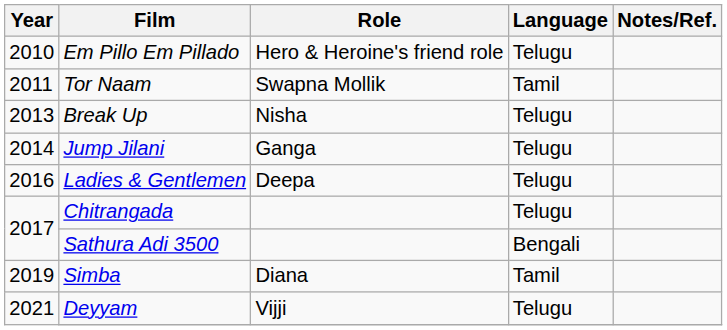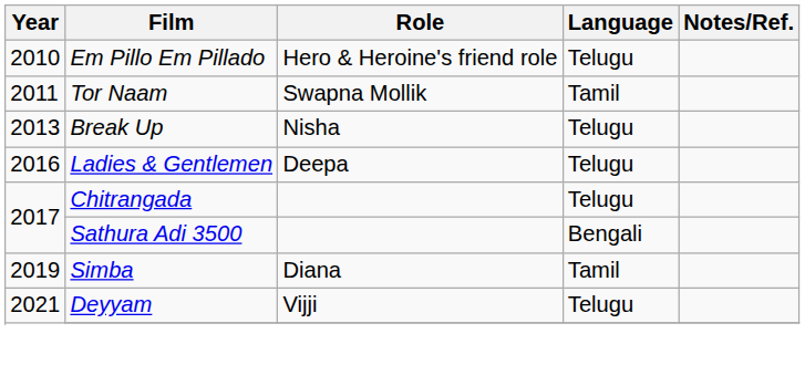 <table class="wikitable">
 <tr>
 <th>Year</th>
 <th>Film</th>
 <th>Role</th>
 <th>Language</th>
 <th>Notes/Ref.</th>
 </tr>
 <tr>
 <td>2010</td>
 <td><em>Em Pillo Em Pillado</em></td>
 <td>Hero & Heroine's friend role</td>
 <td>Telugu</td>
 <td></td>
 </tr>
 <tr>
 <td rowspan="1">2011</td>
 <td><em>Tor Naam</em></td>
 <td>Swapna Mollik</td>
 <td>Tamil</td>
 <td></td>
 </tr>
 <tr>
 <td rowspan="1">2013</td>
 <td><em>Break Up</em></td>
 <td>Nisha</td>
-<td>Telugu</td>
-<td></td>
-</tr>
-<tr>
-<td rowspan="1">2014</td>
-<td><em><a href='#'>Jump Jilani</a></em></td>
-<td>Ganga</td>
 <td>Telugu</td>
 <td></td>
 </tr>
 <tr>
 <td rowspan="1">2016</td>
 <td><em><a href='#'>Ladies & Gentlemen</a></em></td>
 <td>Deepa</td>
 <td>Telugu</td>
 <td></td>
 </tr>
 <tr>
 <td rowspan="2">2017</td>
 <td><em><a href='#'>Chitrangada</a></em></td>
 <td></td>
 <td>Telugu</td>
 <td></td>
 </tr>
 <tr>
 <td><em><a href='#'>Sathura Adi 3500</a></em></td>
 <td></td>
 <td>Bengali</td>
 <td></td>
 </tr>
 <tr>
 <td rowspan="1">2019</td>
 <td><em><a href='#'>Simba</a></em></td>
 <td>Diana</td>
 <td>Tamil</td>
 <td></td>
 </tr>
 <tr>
 <td rowspan="2">2021</td>
 <td><em><a href='#'>Deyyam</a></em></td>
 <td>Vijji</td>
 <td>Telugu</td>
 <td></td>
 </tr>
 <tr>
 </tr>
 </table>
